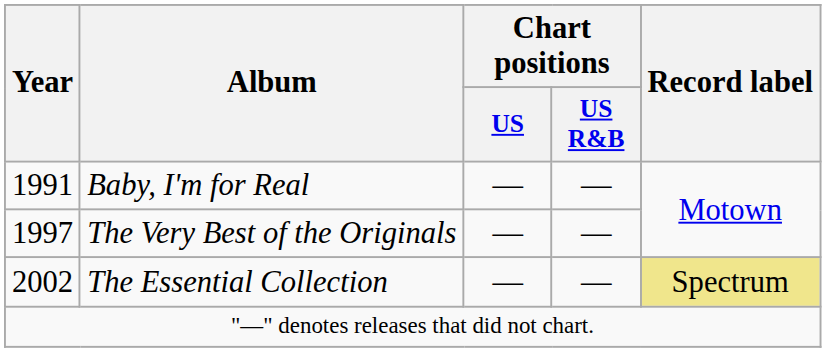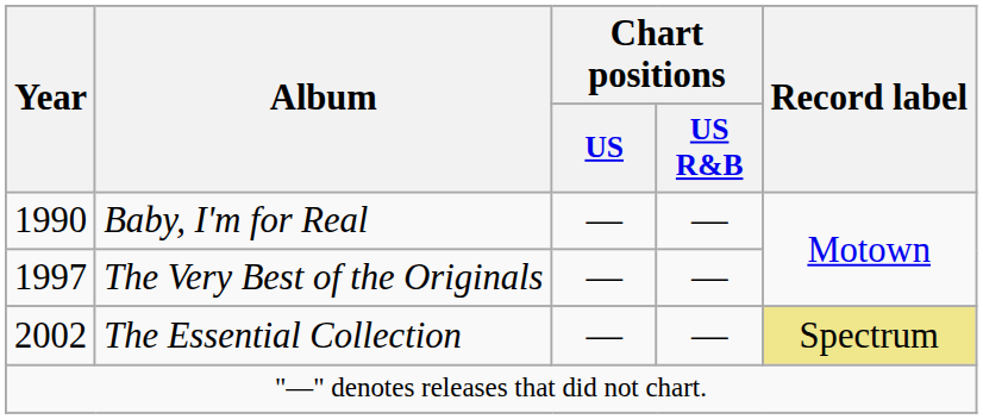 <table class="wikitable" style="text-align:center;">
 <tr>
 <th rowspan="2">Year</th>
 <th rowspan="2">Album</th>
 <th colspan="2">Chart positions</th>
 <th rowspan="2">Record label</th>
 </tr>
 <tr style="font-size:smaller;">
 <th width="40"><a href='#'>US</a></th>
 <th width="40"><a href='#'>US R&B</a></th>
 </tr>
 <tr>
-<td rowspan="1">1991</td>
+<td rowspan="1">1990</td>
 <td align="left"><em>Baby, I'm for Real</em></td>
 <td>—</td>
 <td>—</td>
 <td rowspan="2"><a href='#'>Motown</a></td>
 </tr>
 <tr>
 <td rowspan="1">1997</td>
 <td align="left"><em>The Very Best of the Originals</em></td>
 <td>—</td>
 <td>—</td>
 </tr>
 <tr>
 <td rowspan="1">2002</td>
 <td align="left"><em>The Essential Collection </em></td>
 <td>—</td>
 <td>—</td>
 <td rowspan="1" style="background: khaki;">Spectrum</td>
 </tr>
 <tr>
 <td colspan="8" style="text-align:center; font-size:9pt;">"—" denotes releases that did not chart.</td>
 </tr>
 </table>
